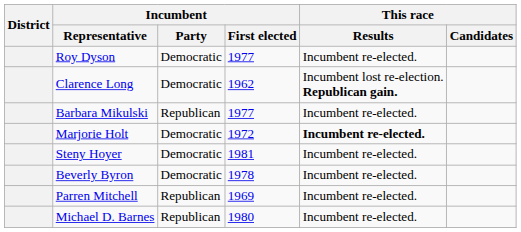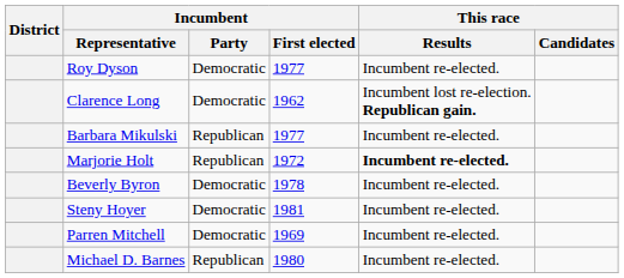 <table class=wikitable>
 <tr>
 <th rowspan=2>District</th>
 <th colspan=3>Incumbent</th>
 <th colspan=2>This race</th>
 </tr>
 <tr>
 <th>Representative</th>
 <th>Party</th>
 <th>First elected</th>
 <th>Results</th>
 <th>Candidates</th>
 </tr>
 <tr>
 <th></th>
 <td><a href='#'>Roy Dyson</a></td>
 <td>Democratic</td>
 <td><a href='#'>1977</a></td>
 <td>Incumbent re-elected.</td>
 <td nowrap></td>
 </tr>
 <tr>
 <th></th>
 <td><a href='#'>Clarence Long</a></td>
 <td>Democratic</td>
 <td><a href='#'>1962</a></td>
 <td>Incumbent lost re-election.<br><strong>Republican gain.</strong></td>
 <td nowrap></td>
 </tr>
 <tr>
 <th></th>
 <td><a href='#'>Barbara Mikulski</a></td>
 <td>Republican</td>
 <td><a href='#'>1977</a></td>
 <td>Incumbent re-elected.</td>
 <td nowrap></td>
 </tr>
 <tr>
 <th></th>
 <td><a href='#'>Marjorie Holt</a></td>
-<td>Democratic</td>
+<td>Republican</td>
 <td><a href='#'>1972</a></td>
 <td><strong>Incumbent re-elected.</strong></td>
+<td nowrap></td>
+</tr>
+<tr>
+<th></th>
+<td><a href='#'>Beverly Byron</a></td>
+<td>Democratic</td>
+<td><a href='#'>1978</a></td>
+<td>Incumbent re-elected.</td>
 <td nowrap></td>
 </tr>
 <tr>
 <th></th>
 <td><a href='#'>Steny Hoyer</a></td>
 <td>Democratic</td>
 <td><a href='#'>1981</a></td>
 <td>Incumbent re-elected.</td>
 <td nowrap></td>
 </tr>
 <tr>
 <th></th>
-<td><a href='#'>Beverly Byron</a></td>
+<td><a href='#'>Parren Mitchell</a></td>
 <td>Democratic</td>
-<td><a href='#'>1978</a></td>
-<td>Incumbent re-elected.</td>
-<td nowrap></td>
-</tr>
-<tr>
-<th></th>
-<td><a href='#'>Parren Mitchell</a></td>
-<td>Republican</td>
 <td><a href='#'>1969</a></td>
 <td>Incumbent re-elected.</td>
 <td nowrap></td>
 </tr>
 <tr>
 <th></th>
 <td><a href='#'>Michael D. Barnes</a></td>
 <td>Republican</td>
 <td><a href='#'>1980</a></td>
 <td>Incumbent re-elected.</td>
 <td nowrap></td>
 </tr>
 </table>
